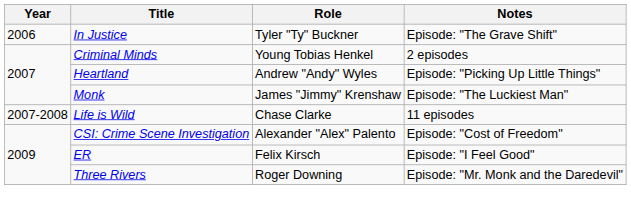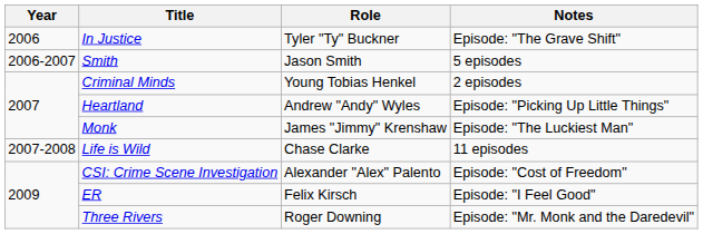 <table class="wikitable">
 <tr>
 <th>Year</th>
 <th>Title</th>
 <th>Role</th>
 <th>Notes</th>
 </tr>
 <tr>
 <td>2006</td>
 <td><em><a href='#'>In Justice</a></em></td>
 <td>Tyler "Ty" Buckner</td>
 <td>Episode: "The Grave Shift"</td>
+</tr>
+<tr>
+<td>2006-2007</td>
+<td><em><a href='#'>Smith</a></em></td>
+<td>Jason Smith</td>
+<td>5 episodes</td>
 </tr>
 <tr>
 <td rowspan="3">2007</td>
 <td><em><a href='#'>Criminal Minds</a></em></td>
 <td>Young Tobias Henkel</td>
 <td>2 episodes</td>
 </tr>
 <tr>
 <td><em><a href='#'>Heartland</a></em></td>
 <td>Andrew "Andy" Wyles</td>
 <td>Episode: "Picking Up Little Things"</td>
 </tr>
 <tr>
 <td><em><a href='#'>Monk</a></em></td>
 <td>James "Jimmy" Krenshaw</td>
 <td>Episode: "The Luckiest Man"</td>
 </tr>
 <tr>
 <td>2007-2008</td>
 <td><em><a href='#'>Life is Wild</a></em></td>
 <td>Chase Clarke</td>
 <td>11 episodes</td>
 </tr>
 <tr>
 <td rowspan="3">2009</td>
 <td><em><a href='#'>CSI: Crime Scene Investigation</a></em></td>
 <td>Alexander "Alex" Palento</td>
 <td>Episode: "Cost of Freedom"</td>
 </tr>
 <tr>
 <td><em><a href='#'>ER</a></em></td>
 <td>Felix Kirsch</td>
 <td>Episode: "I Feel Good"</td>
 </tr>
 <tr>
 <td><em><a href='#'>Three Rivers</a></em></td>
 <td>Roger Downing</td>
 <td>Episode: "Mr. Monk and the Daredevil"</td>
 </tr>
 </table>
